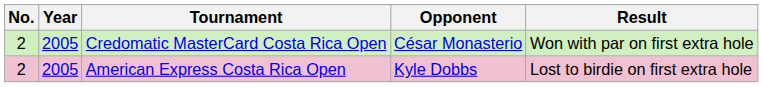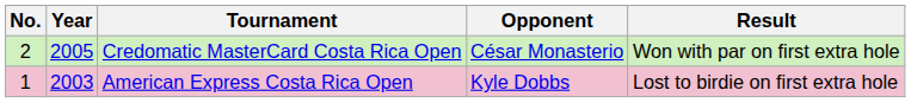 <table class="wikitable" style="font-size:95%;">
 <tr>
 <th>No.</th>
 <th>Year</th>
 <th>Tournament</th>
 <th>Opponent</th>
 <th>Result</th>
 </tr>
 <tr style="background:#D0F0C0;">
 <td align=center>2</td>
 <td><a href='#'>2005</a></td>
 <td><a href='#'>Credomatic MasterCard Costa Rica Open</a></td>
 <td> <a href='#'>César Monasterio</a></td>
 <td>Won with par on first extra hole</td>
 </tr>
 <tr style="background:#F2C1D1;">
-<td align=center>2</td>
-<td><a href='#'>2005</a></td>
+<td align=center>1</td>
+<td><a href='#'>2003</a></td>
 <td><a href='#'>American Express Costa Rica Open</a></td>
 <td> <a href='#'>Kyle Dobbs</a></td>
 <td>Lost to birdie on first extra hole</td>
 </tr>
 </table>
